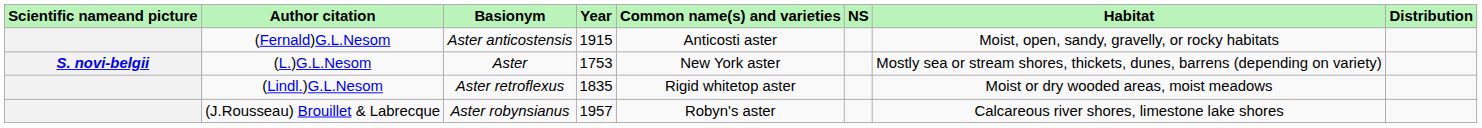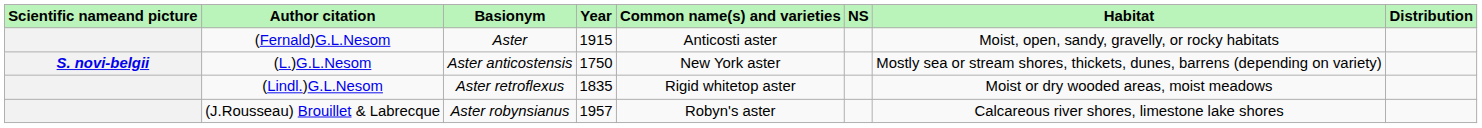 <table class="wikitable sortable mw-collapsible" style="width:100%;text-align:center;">
 <tr>
 <th scope="col" style="background-color:#baf4ba;">Scientific nameand picture</th>
 <th scope="col" style="background-color:#baf4ba;">Author citation</th>
 <th scope="col" style="background-color:#baf4ba;">Basionym</th>
 <th scope="col" style="background-color:#baf4ba;">Year</th>
 <th scope="col" style="background-color:#baf4ba;">Common name(s) and varieties</th>
 <th scope="col" style="background-color:#baf4ba;">NS</th>
 <th scope="col" class="unsortable" style="background-color:#baf4ba;">Habitat</th>
 <th scope="col" class="unsortable" style="background-color:#baf4ba;">Distribution</th>
 </tr>
 <tr>
 <th scope="row"><em><a href='#'></a></em></th>
 <td>(<a href='#'>Fernald</a>)<a href='#'>G.L.Nesom</a></td>
-<td><em>Aster anticostensis</em></td>
+<td><em>Aster </em></td>
 <td>1915</td>
 <td>Anticosti aster</td>
 <td></td>
 <td>Moist, open, sandy, gravelly, or rocky habitats</td>
 <td></td>
 </tr>
 <tr>
 <th scope="row"><em><a href='#'>S. novi-belgii</a></em></th>
 <td>(<a href='#'>L.</a>)<a href='#'>G.L.Nesom</a></td>
-<td><em>Aster </em></td>
-<td>1753</td>
+<td><em>Aster anticostensis</em></td>
+<td>1750</td>
 <td>New York aster<br></td>
 <td></td>
 <td>Mostly sea or stream shores, thickets, dunes, barrens (depending on variety)</td>
 <td></td>
 </tr>
 <tr>
 <th scope="row"><em><a href='#'></a></em></th>
 <td>(<a href='#'>Lindl.</a>)<a href='#'>G.L.Nesom</a></td>
 <td><em>Aster retroflexus</em></td>
 <td>1835</td>
 <td>Rigid whitetop aster</td>
 <td></td>
 <td>Moist or dry wooded areas, moist meadows</td>
 <td></td>
 </tr>
 <tr>
 <th scope="row"><em><a href='#'></a></em></th>
 <td>(J.Rousseau) <a href='#'>Brouillet</a> & Labrecque</td>
 <td><em>Aster robynsianus</em></td>
 <td>1957</td>
 <td>Robyn's aster</td>
 <td></td>
 <td>Calcareous river shores, limestone lake shores</td>
 <td></td>
 </tr>
 </table>
